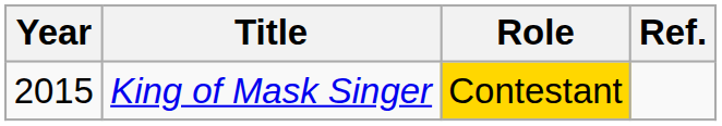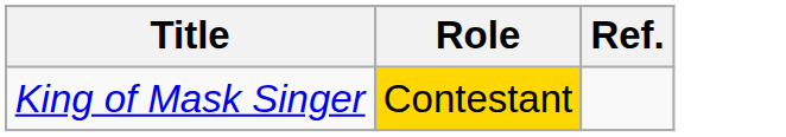 <table class="wikitable">
 <tr>
-<th>Year</th>
 <th>Title</th>
 <th>Role</th>
 <th>Ref.</th>
 </tr>
 <tr>
-<td>2015</td>
 <td><em><a href='#'>King of Mask Singer</a></em></td>
 <td style="background: gold;">Contestant</td>
 <td></td>
 </tr>
 </table>
